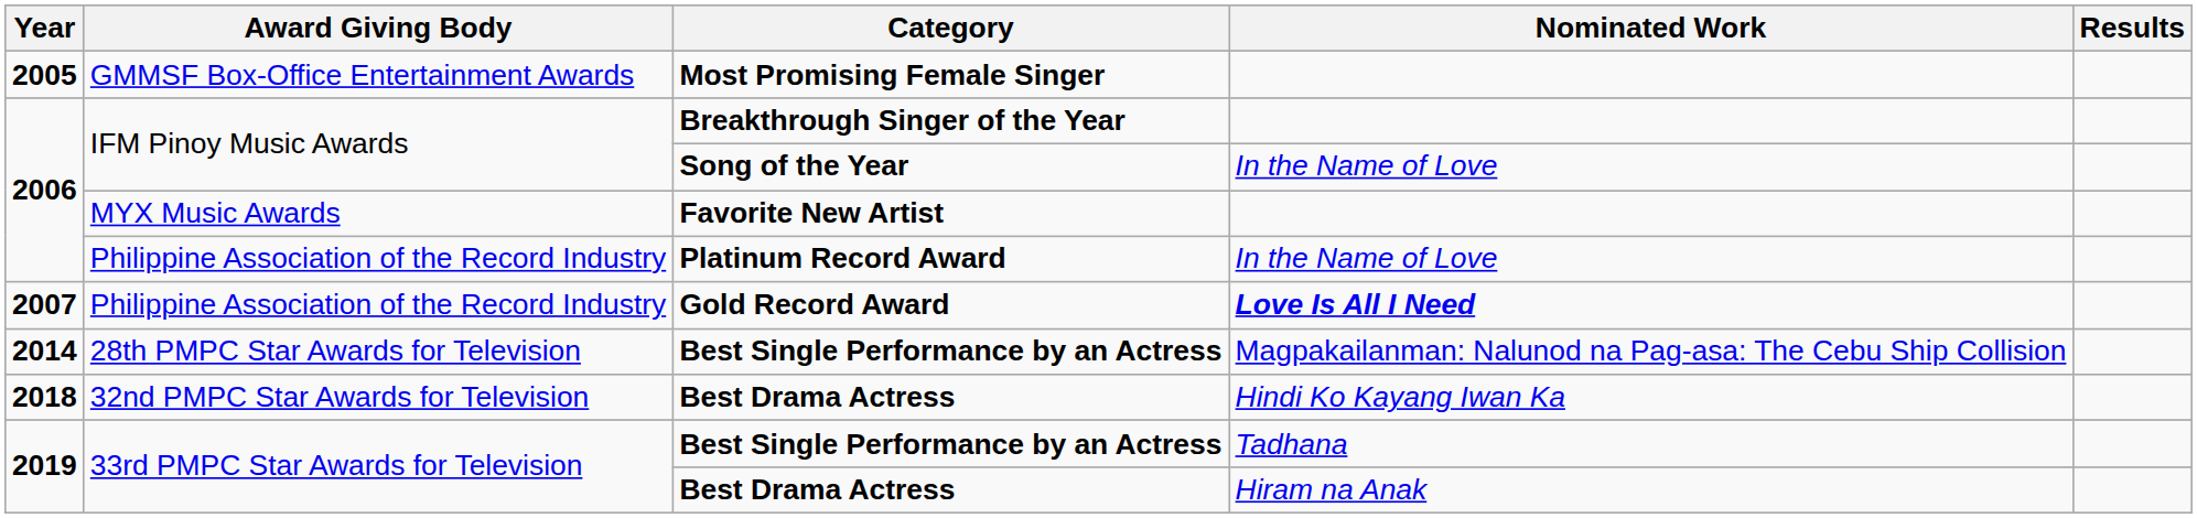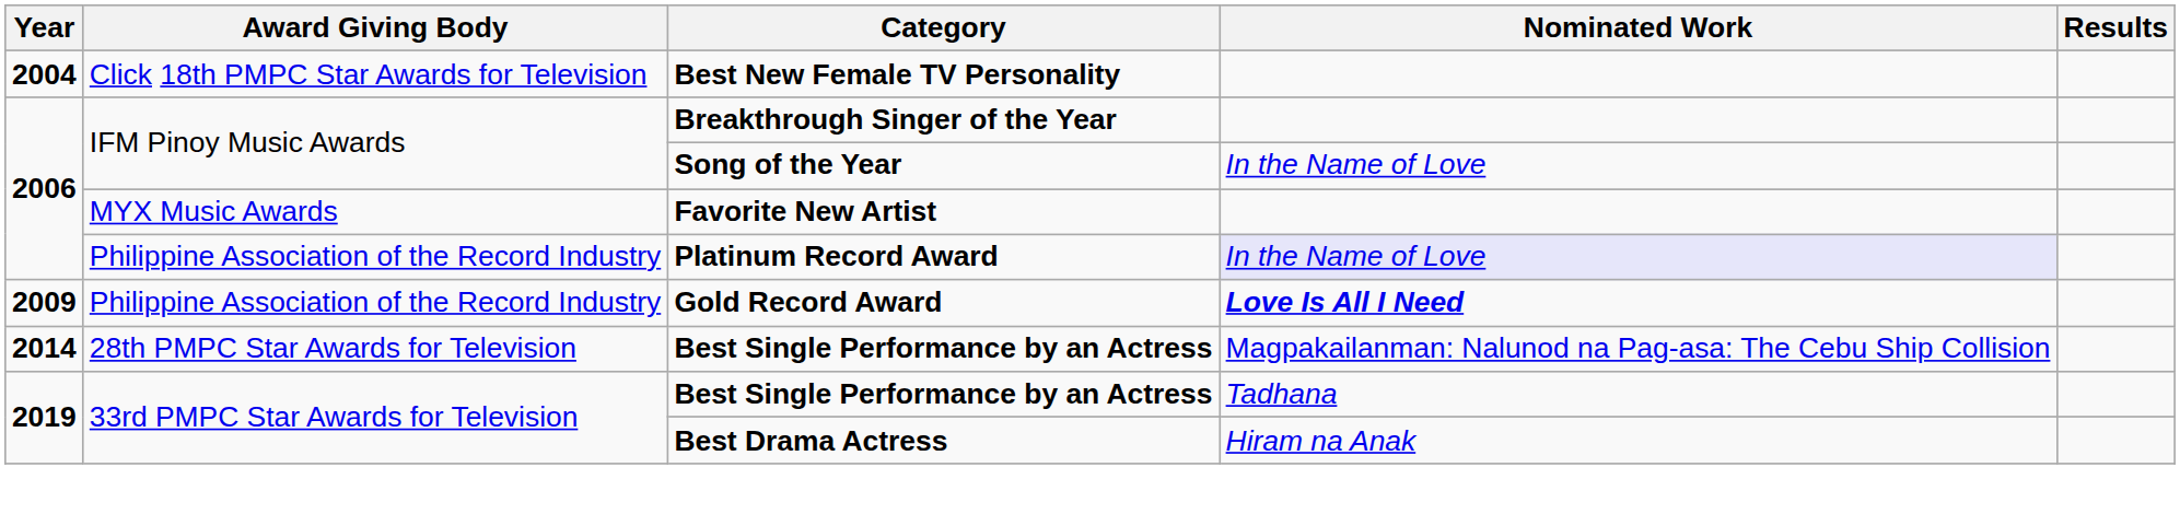 <table class="wikitable">
 <tr>
 <th>Year</th>
 <th>Award Giving Body</th>
 <th>Category</th>
 <th>Nominated Work</th>
 <th>Results</th>
 </tr>
 <tr>
-<td><strong>2005</strong></td>
-<td><a href='#'>GMMSF Box-Office Entertainment Awards</a></td>
-<td><strong>Most Promising Female Singer</strong></td>
+<td><strong>2004</strong></td>
+<td><a href='#'>Click</a> <a href='#'>18th PMPC Star Awards for Television</a></td>
+<td><strong>Best New Female TV Personality</strong></td>
 <td></td>
 <td></td>
 </tr>
 <tr>
 <td rowspan=4><strong>2006</strong></td>
 <td rowspan=2>IFM Pinoy Music Awards</td>
 <td><strong>Breakthrough Singer of the Year</strong></td>
 <td></td>
 <td></td>
 </tr>
 <tr>
 <td><strong>Song of the Year</strong></td>
 <td><em><a href='#'>In the Name of Love</a></em></td>
 <td></td>
 </tr>
 <tr>
 <td><a href='#'>MYX Music Awards</a></td>
 <td><strong>Favorite New Artist</strong></td>
 <td></td>
 <td></td>
 </tr>
 <tr>
 <td><a href='#'>Philippine Association of the Record Industry</a></td>
 <td><strong>Platinum Record Award</strong></td>
-<td><em><a href='#'>In the Name of Love</a></em></td>
+<td style="background: lavender;"><em><a href='#'>In the Name of Love</a></em></td>
 <td></td>
 </tr>
 <tr>
-<td><strong>2007</strong></td>
+<td><strong>2009</strong></td>
 <td><a href='#'>Philippine Association of the Record Industry</a></td>
 <td><strong>Gold Record Award</strong></td>
 <td><strong><em><a href='#'>Love Is All I Need</a></em></strong></td>
 <td></td>
 </tr>
 <tr>
 <td><strong>2014</strong></td>
 <td><a href='#'>28th PMPC Star Awards for Television</a></td>
 <td><strong>Best Single Performance by an Actress</strong></td>
 <td><a href='#'>Magpakailanman: Nalunod na Pag-asa: The Cebu Ship Collision</a></td>
-<td></td>
-</tr>
-<tr>
-<td><strong>2018</strong></td>
-<td><a href='#'>32nd PMPC Star Awards for Television</a></td>
-<td><strong>Best Drama Actress</strong></td>
-<td><em><a href='#'>Hindi Ko Kayang Iwan Ka</a></em></td>
 <td></td>
 </tr>
 <tr>
 <td Rowspan=2><strong>2019</strong></td>
 <td rowspan=2><a href='#'>33rd PMPC Star Awards for Television</a></td>
 <td><strong>Best Single Performance by an Actress</strong></td>
 <td><em><a href='#'>Tadhana</a></em></td>
 <td></td>
 </tr>
 <tr>
 <td><strong>Best Drama Actress</strong></td>
 <td><em><a href='#'>Hiram na Anak</a></em></td>
 <td></td>
 </tr>
 </table>
